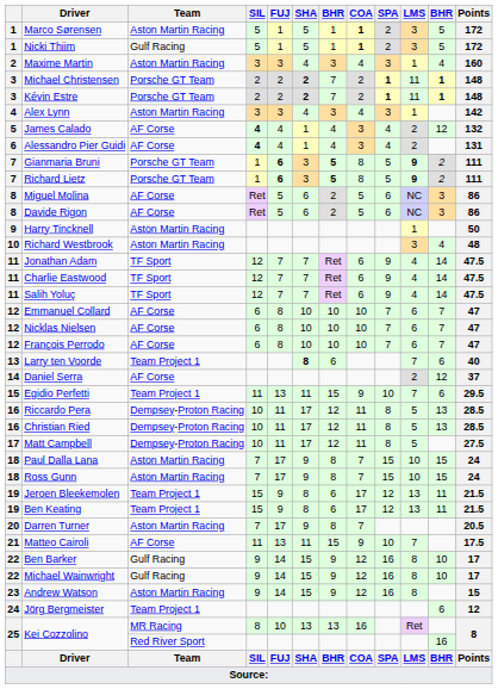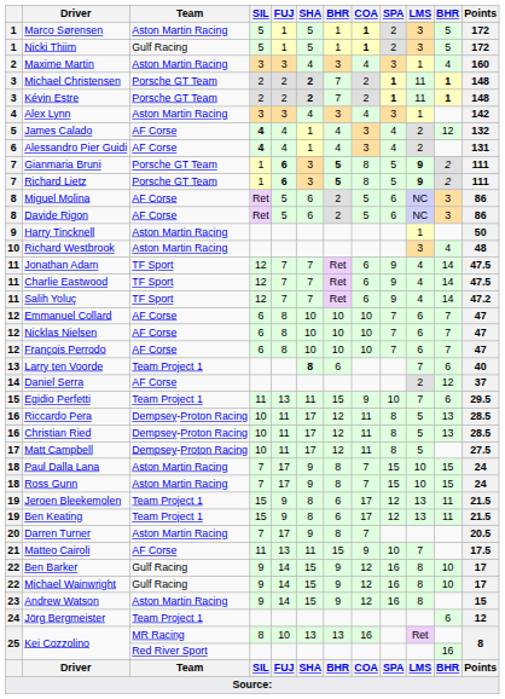 <table class="wikitable" style="font-size:90%; text-align:center;">
 <tr>
 <th></th>
 <th>Driver</th>
 <th>Team</th>
 <th><a href='#'>SIL</a><br></th>
 <th><a href='#'>FUJ</a><br></th>
 <th><a href='#'>SHA</a><br></th>
 <th><a href='#'>BHR</a><br></th>
 <th><a href='#'>COA</a><br></th>
 <th><a href='#'>SPA</a><br></th>
 <th><a href='#'>LMS</a><br></th>
 <th><a href='#'>BHR</a><br></th>
 <th>Points</th>
 </tr>
 <tr>
 <th>1</th>
 <td align=left> <a href='#'>Marco Sørensen</a></td>
 <td align=left> <a href='#'>Aston Martin Racing</a></td>
 <td style="background:#DFFFDF;">5</td>
 <td style="background:#FFFFBF;">1</td>
 <td style="background:#DFFFDF;">5</td>
 <td style="background:#FFFFBF;">1</td>
 <td style="background:#FFFFBF;"><strong>1</strong></td>
 <td style="background:#DFDFDF;">2</td>
 <td style="background:#FFDF9F;">3</td>
 <td style="background:#DFFFDF;">5</td>
 <th>172</th>
 </tr>
 <tr>
 <th>1</th>
 <td align=left> <a href='#'>Nicki Thiim</a></td>
 <td align=left> Gulf Racing</td>
 <td style="background:#DFFFDF;">5</td>
 <td style="background:#FFFFBF;">1</td>
 <td style="background:#DFFFDF;">5</td>
 <td style="background:#FFFFBF;">1</td>
 <td style="background:#FFFFBF;"><strong>1</strong></td>
 <td style="background:#DFDFDF;">2</td>
 <td style="background:#FFDF9F;">3</td>
 <td style="background:#DFFFDF;">5</td>
 <th>172</th>
 </tr>
 <tr>
 <th>2</th>
 <td align=left> <a href='#'>Maxime Martin</a></td>
 <td align=left> <a href='#'>Aston Martin Racing</a></td>
 <td style="background:#FFDF9F;">3</td>
 <td style="background:#FFDF9F;">3</td>
 <td style="background:#DFFFDF;">4</td>
 <td style="background:#FFDF9F;">3</td>
 <td style="background:#DFFFDF;">4</td>
 <td style="background:#FFDF9F;">3</td>
 <td style="background:#FFFFBF;">1</td>
 <td style="background:#DFFFDF;">4</td>
 <th>160</th>
 </tr>
 <tr>
 <th>3</th>
 <td align=left> <a href='#'>Michael Christensen</a></td>
 <td align=left> <a href='#'>Porsche GT Team</a></td>
 <td style="background:#DFDFDF;">2</td>
 <td style="background:#DFDFDF;">2</td>
 <td style="background:#DFDFDF;"><strong>2</strong></td>
 <td style="background:#DFFFDF;">7</td>
 <td style="background:#DFDFDF;">2</td>
 <td style="background:#FFFFBF;"><strong>1</strong></td>
 <td style="background:#DFFFDF;">11</td>
 <td style="background:#FFFFBF;"><strong>1</strong></td>
 <th>148</th>
 </tr>
 <tr>
 <th>3</th>
 <td align=left> <a href='#'>Kévin Estre</a></td>
 <td align=left> <a href='#'>Porsche GT Team</a></td>
 <td style="background:#DFDFDF;">2</td>
 <td style="background:#DFDFDF;">2</td>
 <td style="background:#DFDFDF;"><strong>2</strong></td>
 <td style="background:#DFFFDF;">7</td>
 <td style="background:#DFDFDF;">2</td>
 <td style="background:#FFFFBF;"><strong>1</strong></td>
 <td style="background:#DFFFDF;">11</td>
 <td style="background:#FFFFBF;"><strong>1</strong></td>
 <th>148</th>
 </tr>
 <tr>
 <th>4</th>
 <td align=left> <a href='#'>Alex Lynn</a></td>
 <td align=left> <a href='#'>Aston Martin Racing</a></td>
 <td style="background:#FFDF9F;">3</td>
 <td style="background:#FFDF9F;">3</td>
 <td style="background:#DFFFDF;">4</td>
 <td style="background:#FFDF9F;">3</td>
 <td style="background:#DFFFDF;">4</td>
 <td style="background:#FFDF9F;">3</td>
 <td style="background:#FFFFBF;">1</td>
 <td></td>
 <th>142</th>
 </tr>
 <tr>
 <th>5</th>
 <td align=left> <a href='#'>James Calado</a></td>
 <td align=left> <a href='#'>AF Corse</a></td>
 <td style="background:#DFFFDF;"><strong>4</strong></td>
 <td style="background:#DFFFDF;">4</td>
 <td style="background:#FFFFBF;">1</td>
 <td style="background:#DFFFDF;">4</td>
 <td style="background:#FFDF9F;">3</td>
 <td style="background:#DFFFDF;">4</td>
 <td style="background:#DFDFDF;">2</td>
 <td style="background:#DFFFDF;">12</td>
 <th>132</th>
 </tr>
 <tr>
 <th>6</th>
 <td align=left> <a href='#'>Alessandro Pier Guidi</a></td>
 <td align=left> <a href='#'>AF Corse</a></td>
 <td style="background:#DFFFDF;"><strong>4</strong></td>
 <td style="background:#DFFFDF;">4</td>
 <td style="background:#FFFFBF;">1</td>
 <td style="background:#DFFFDF;">4</td>
 <td style="background:#FFDF9F;">3</td>
 <td style="background:#DFFFDF;">4</td>
 <td style="background:#DFDFDF;">2</td>
 <td></td>
 <th>131</th>
 </tr>
 <tr>
 <th>7</th>
 <td align=left> <a href='#'>Gianmaria Bruni</a></td>
 <td align=left> <a href='#'>Porsche GT Team</a></td>
 <td style="background:#FFFFBF;">1</td>
 <td style="background:#DFFFDF;"><strong>6</strong></td>
 <td style="background:#FFDF9F;">3</td>
 <td style="background:#DFFFDF;"><strong>5</strong></td>
 <td style="background:#DFFFDF;">8</td>
 <td style="background:#DFFFDF;">5</td>
 <td style="background:#DFFFDF;"><strong>9</strong></td>
 <td style="background:#DFDFDF;"><em>2</em></td>
 <th>111</th>
 </tr>
 <tr>
 <th>7</th>
 <td align=left> <a href='#'>Richard Lietz</a></td>
 <td align=left> <a href='#'>Porsche GT Team</a></td>
 <td style="background:#FFFFBF;">1</td>
 <td style="background:#DFFFDF;"><strong>6</strong></td>
 <td style="background:#FFDF9F;">3</td>
 <td style="background:#DFFFDF;"><strong>5</strong></td>
 <td style="background:#DFFFDF;">8</td>
 <td style="background:#DFFFDF;">5</td>
 <td style="background:#DFFFDF;"><strong>9</strong></td>
 <td style="background:#DFDFDF;"><em>2</em></td>
 <th>111</th>
 </tr>
 <tr>
 <th>8</th>
 <td align=left> <a href='#'>Miguel Molina</a></td>
 <td align=left> <a href='#'>AF Corse</a></td>
 <td style="background:#EFCFFF;">Ret</td>
 <td style="background:#DFFFDF;">5</td>
 <td style="background:#DFFFDF;">6</td>
 <td style="background:#DFDFDF;">2</td>
 <td style="background:#DFFFDF;">5</td>
 <td style="background:#DFFFDF;">6</td>
 <td style="background:#CFCFFF;">NC</td>
 <td style="background:#FFDF9F;">3</td>
 <th>86</th>
 </tr>
 <tr>
 <th>8</th>
 <td align=left> <a href='#'>Davide Rigon</a></td>
 <td align=left> <a href='#'>AF Corse</a></td>
 <td style="background:#EFCFFF;">Ret</td>
 <td style="background:#DFFFDF;">5</td>
 <td style="background:#DFFFDF;">6</td>
 <td style="background:#DFDFDF;">2</td>
 <td style="background:#DFFFDF;">5</td>
 <td style="background:#DFFFDF;">6</td>
 <td style="background:#CFCFFF;">NC</td>
 <td style="background:#FFDF9F;">3</td>
 <th>86</th>
 </tr>
 <tr>
 <th>9</th>
 <td align=left> <a href='#'>Harry Tincknell</a></td>
 <td align=left> <a href='#'>Aston Martin Racing</a></td>
 <td></td>
 <td></td>
 <td></td>
 <td></td>
 <td></td>
 <td></td>
 <td style="background:#FFFFBF;">1</td>
 <td></td>
 <th>50</th>
 </tr>
 <tr>
 <th>10</th>
 <td align=left> <a href='#'>Richard Westbrook</a></td>
 <td align=left> <a href='#'>Aston Martin Racing</a></td>
 <td></td>
 <td></td>
 <td></td>
 <td></td>
 <td></td>
 <td></td>
 <td style="background:#FFDF9F;">3</td>
 <td style="background:#DFFFDF;">4</td>
 <th>48</th>
 </tr>
 <tr>
 <th>11</th>
 <td align=left> <a href='#'>Jonathan Adam</a></td>
 <td align=left> <a href='#'>TF Sport</a></td>
 <td style="background:#DFFFDF;">12</td>
 <td style="background:#DFFFDF;">7</td>
 <td style="background:#DFFFDF;">7</td>
 <td style="background:#EFCFFF;">Ret</td>
 <td style="background:#DFFFDF;">6</td>
 <td style="background:#DFFFDF;">9</td>
 <td style="background:#DFFFDF;">4</td>
 <td style="background:#DFFFDF;">14</td>
 <th>47.5</th>
 </tr>
 <tr>
 <th>11</th>
 <td align=left> <a href='#'>Charlie Eastwood</a></td>
 <td align=left> <a href='#'>TF Sport</a></td>
 <td style="background:#DFFFDF;">12</td>
 <td style="background:#DFFFDF;">7</td>
 <td style="background:#DFFFDF;">7</td>
 <td style="background:#EFCFFF;">Ret</td>
 <td style="background:#DFFFDF;">6</td>
 <td style="background:#DFFFDF;">9</td>
 <td style="background:#DFFFDF;">4</td>
 <td style="background:#DFFFDF;">14</td>
 <th>47.5</th>
 </tr>
 <tr>
 <th>11</th>
 <td align=left> <a href='#'>Salih Yoluç</a></td>
 <td align=left> <a href='#'>TF Sport</a></td>
 <td style="background:#DFFFDF;">12</td>
 <td style="background:#DFFFDF;">7</td>
 <td style="background:#DFFFDF;">7</td>
 <td style="background:#EFCFFF;">Ret</td>
 <td style="background:#DFFFDF;">6</td>
 <td style="background:#DFFFDF;">9</td>
 <td style="background:#DFFFDF;">4</td>
 <td style="background:#DFFFDF;">14</td>
-<th>47.5</th>
+<th>47.2</th>
 </tr>
 <tr>
 <th>12</th>
 <td align=left> <a href='#'>Emmanuel Collard</a></td>
 <td align=left> <a href='#'>AF Corse</a></td>
 <td style="background:#DFFFDF;">6</td>
 <td style="background:#DFFFDF;">8</td>
 <td style="background:#DFFFDF;">10</td>
 <td style="background:#DFFFDF;">10</td>
 <td style="background:#DFFFDF;">10</td>
 <td style="background:#DFFFDF;">7</td>
 <td style="background:#DFFFDF;">6</td>
 <td style="background:#DFFFDF;">7</td>
 <th>47</th>
 </tr>
 <tr>
 <th>12</th>
 <td align=left> <a href='#'>Nicklas Nielsen</a></td>
 <td align=left> <a href='#'>AF Corse</a></td>
 <td style="background:#DFFFDF;">6</td>
 <td style="background:#DFFFDF;">8</td>
 <td style="background:#DFFFDF;">10</td>
 <td style="background:#DFFFDF;">10</td>
 <td style="background:#DFFFDF;">10</td>
 <td style="background:#DFFFDF;">7</td>
 <td style="background:#DFFFDF;">6</td>
 <td style="background:#DFFFDF;">7</td>
 <th>47</th>
 </tr>
 <tr>
 <th>12</th>
 <td align=left> <a href='#'>François Perrodo</a></td>
 <td align=left> <a href='#'>AF Corse</a></td>
 <td style="background:#DFFFDF;">6</td>
 <td style="background:#DFFFDF;">8</td>
 <td style="background:#DFFFDF;">10</td>
 <td style="background:#DFFFDF;">10</td>
 <td style="background:#DFFFDF;">10</td>
 <td style="background:#DFFFDF;">7</td>
 <td style="background:#DFFFDF;">6</td>
 <td style="background:#DFFFDF;">7</td>
 <th>47</th>
 </tr>
 <tr>
 <th>13</th>
 <td align=left> <a href='#'>Larry ten Voorde</a></td>
 <td align=left> <a href='#'>Team Project 1</a></td>
 <td></td>
 <td></td>
 <td style="background:#DFFFDF;"><strong>8</strong></td>
 <td style="background:#DFFFDF;">6</td>
 <td></td>
 <td></td>
 <td style="background:#DFFFDF;">7</td>
 <td style="background:#DFFFDF;">6</td>
 <th>40</th>
 </tr>
 <tr>
 <th>14</th>
 <td align=left> <a href='#'>Daniel Serra</a></td>
 <td align=left> <a href='#'>AF Corse</a></td>
 <td></td>
 <td></td>
 <td></td>
 <td></td>
 <td></td>
 <td></td>
 <td style="background:#DFDFDF;">2</td>
 <td style="background:#DFFFDF;">12</td>
 <th>37</th>
 </tr>
 <tr>
 <th>15</th>
 <td align=left> <a href='#'>Egidio Perfetti</a></td>
 <td align=left> <a href='#'>Team Project 1</a></td>
 <td style="background:#DFFFDF;">11</td>
 <td style="background:#DFFFDF;">13</td>
 <td style="background:#DFFFDF;">11</td>
 <td style="background:#DFFFDF;">15</td>
 <td style="background:#DFFFDF;">9</td>
 <td style="background:#DFFFDF;">10</td>
 <td style="background:#DFFFDF;">7</td>
 <td style="background:#DFFFDF;">6</td>
 <th>29.5</th>
 </tr>
 <tr>
 <th>16</th>
 <td align=left> <a href='#'>Riccardo Pera</a></td>
 <td align=left> <a href='#'>Dempsey</a>-<a href='#'>Proton Racing</a></td>
 <td style="background:#DFFFDF;">10</td>
 <td style="background:#DFFFDF;">11</td>
 <td style="background:#DFFFDF;">17</td>
 <td style="background:#DFFFDF;">12</td>
 <td style="background:#DFFFDF;">11</td>
 <td style="background:#DFFFDF;">8</td>
 <td style="background:#DFFFDF;">5</td>
 <td style="background:#DFFFDF;">13</td>
 <th>28.5</th>
 </tr>
 <tr>
 <th>16</th>
 <td align=left> <a href='#'>Christian Ried</a></td>
 <td align=left> <a href='#'>Dempsey</a>-<a href='#'>Proton Racing</a></td>
 <td style="background:#DFFFDF;">10</td>
 <td style="background:#DFFFDF;">11</td>
 <td style="background:#DFFFDF;">17</td>
 <td style="background:#DFFFDF;">12</td>
 <td style="background:#DFFFDF;">11</td>
 <td style="background:#DFFFDF;">8</td>
 <td style="background:#DFFFDF;">5</td>
 <td style="background:#DFFFDF;">13</td>
 <th>28.5</th>
 </tr>
 <tr>
 <th>17</th>
 <td align=left> <a href='#'>Matt Campbell</a></td>
 <td align=left> <a href='#'>Dempsey</a>-<a href='#'>Proton Racing</a></td>
 <td style="background:#DFFFDF;">10</td>
 <td style="background:#DFFFDF;">11</td>
 <td style="background:#DFFFDF;">17</td>
 <td style="background:#DFFFDF;">12</td>
 <td style="background:#DFFFDF;">11</td>
 <td style="background:#DFFFDF;">8</td>
 <td style="background:#DFFFDF;">5</td>
 <td></td>
 <th>27.5</th>
 </tr>
 <tr>
 <th>18</th>
 <td align=left> <a href='#'>Paul Dalla Lana</a></td>
 <td align=left> <a href='#'>Aston Martin Racing</a></td>
 <td style="background:#DFFFDF;">7</td>
 <td style="background:#DFFFDF;">17</td>
 <td style="background:#DFFFDF;">9</td>
 <td style="background:#DFFFDF;">8</td>
 <td style="background:#DFFFDF;">7</td>
 <td style="background:#DFFFDF;">15</td>
 <td style="background:#DFFFDF;">10</td>
 <td style="background:#DFFFDF;">15</td>
 <th>24</th>
 </tr>
 <tr>
 <th>18</th>
 <td align=left> <a href='#'>Ross Gunn</a></td>
 <td align=left> <a href='#'>Aston Martin Racing</a></td>
 <td style="background:#DFFFDF;">7</td>
 <td style="background:#DFFFDF;">17</td>
 <td style="background:#DFFFDF;">9</td>
 <td style="background:#DFFFDF;">8</td>
 <td style="background:#DFFFDF;">7</td>
 <td style="background:#DFFFDF;">15</td>
 <td style="background:#DFFFDF;">10</td>
 <td style="background:#DFFFDF;">15</td>
 <th>24</th>
 </tr>
 <tr>
 <th>19</th>
 <td align=left> <a href='#'>Jeroen Bleekemolen</a></td>
 <td align=left> <a href='#'>Team Project 1</a></td>
 <td style="background:#DFFFDF;">15</td>
 <td style="background:#DFFFDF;">9</td>
 <td style="background:#DFFFDF;">8</td>
 <td style="background:#DFFFDF;">6</td>
 <td style="background:#DFFFDF;">17</td>
 <td style="background:#DFFFDF;">12</td>
 <td style="background:#DFFFDF;">13</td>
 <td style="background:#DFFFDF;">11</td>
 <th>21.5</th>
 </tr>
 <tr>
 <th>19</th>
 <td align=left> <a href='#'>Ben Keating</a></td>
 <td align=left> <a href='#'>Team Project 1</a></td>
 <td style="background:#DFFFDF;">15</td>
 <td style="background:#DFFFDF;">9</td>
 <td style="background:#DFFFDF;">8</td>
 <td style="background:#DFFFDF;">6</td>
 <td style="background:#DFFFDF;">17</td>
 <td style="background:#DFFFDF;">12</td>
 <td style="background:#DFFFDF;">13</td>
 <td style="background:#DFFFDF;">11</td>
 <th>21.5</th>
 </tr>
 <tr>
 <th>20</th>
 <td align=left> <a href='#'>Darren Turner</a></td>
 <td align=left> <a href='#'>Aston Martin Racing</a></td>
 <td style="background:#DFFFDF;">7</td>
 <td style="background:#DFFFDF;">17</td>
 <td style="background:#DFFFDF;">9</td>
 <td style="background:#DFFFDF;">8</td>
 <td style="background:#DFFFDF;">7</td>
 <td></td>
 <td></td>
 <td></td>
 <th>20.5</th>
 </tr>
 <tr>
 <th>21</th>
 <td align=left> <a href='#'>Matteo Cairoli</a></td>
 <td align=left> <a href='#'>AF Corse</a></td>
 <td style="background:#DFFFDF;">11</td>
 <td style="background:#DFFFDF;">13</td>
 <td style="background:#DFFFDF;">11</td>
 <td style="background:#DFFFDF;">15</td>
 <td style="background:#DFFFDF;">9</td>
 <td style="background:#DFFFDF;">10</td>
 <td style="background:#DFFFDF;">7</td>
 <td></td>
 <th>17.5</th>
 </tr>
 <tr>
 <th>22</th>
 <td align=left> <a href='#'>Ben Barker</a></td>
 <td align=left> Gulf Racing</td>
 <td style="background:#DFFFDF;">9</td>
 <td style="background:#DFFFDF;">14</td>
 <td style="background:#DFFFDF;">15</td>
 <td style="background:#DFFFDF;">9</td>
 <td style="background:#DFFFDF;">12</td>
 <td style="background:#DFFFDF;">16</td>
 <td style="background:#DFFFDF;">8</td>
 <td style="background:#DFFFDF;">10</td>
 <th>17</th>
 </tr>
 <tr>
 <th>22</th>
 <td align=left> <a href='#'>Michael Wainwright</a></td>
 <td align=left> Gulf Racing</td>
 <td style="background:#DFFFDF;">9</td>
 <td style="background:#DFFFDF;">14</td>
 <td style="background:#DFFFDF;">15</td>
 <td style="background:#DFFFDF;">9</td>
 <td style="background:#DFFFDF;">12</td>
 <td style="background:#DFFFDF;">16</td>
 <td style="background:#DFFFDF;">8</td>
 <td style="background:#DFFFDF;">10</td>
 <th>17</th>
 </tr>
 <tr>
 <th>23</th>
 <td align=left> <a href='#'>Andrew Watson</a></td>
 <td align=left> <a href='#'>Aston Martin Racing</a></td>
 <td style="background:#DFFFDF;">9</td>
 <td style="background:#DFFFDF;">14</td>
 <td style="background:#DFFFDF;">15</td>
 <td style="background:#DFFFDF;">9</td>
 <td style="background:#DFFFDF;">12</td>
 <td style="background:#DFFFDF;">16</td>
 <td style="background:#DFFFDF;">8</td>
 <td></td>
 <th>15</th>
 </tr>
 <tr>
 <th>24</th>
 <td align=left> <a href='#'>Jörg Bergmeister</a></td>
 <td align=left> <a href='#'>Team Project 1</a></td>
 <td></td>
 <td></td>
 <td></td>
 <td></td>
 <td></td>
 <td></td>
 <td></td>
 <td style="background:#DFFFDF;">6</td>
 <th>12</th>
 </tr>
 <tr>
 <th rowspan=2>25</th>
 <td rowspan=2 align=left> <a href='#'>Kei Cozzolino</a></td>
 <td align=left> <a href='#'>MR Racing</a></td>
 <td style="background:#DFFFDF;">8</td>
 <td style="background:#DFFFDF;">10</td>
 <td style="background:#DFFFDF;">13</td>
 <td style="background:#DFFFDF;">13</td>
 <td style="background:#DFFFDF;">16</td>
 <td></td>
 <td style="background:#EFCFFF;">Ret</td>
 <td></td>
 <th rowspan=2>8</th>
 </tr>
 <tr>
 <td align=left> <a href='#'>Red River Sport</a></td>
 <td></td>
 <td></td>
 <td></td>
 <td></td>
 <td></td>
 <td></td>
 <td></td>
 <td style="background:#DFFFDF;">16</td>
 </tr>
 <tr>
 <th></th>
 <th>Driver</th>
 <th>Team</th>
 <th><a href='#'>SIL</a><br></th>
 <th><a href='#'>FUJ</a><br></th>
 <th><a href='#'>SHA</a><br></th>
 <th><a href='#'>BHR</a><br></th>
 <th><a href='#'>COA</a><br></th>
 <th><a href='#'>SPA</a><br></th>
 <th><a href='#'>LMS</a><br></th>
 <th><a href='#'>BHR</a><br></th>
 <th>Points</th>
 </tr>
 <tr class="sortbottom">
 <td colspan="12" style="background-color:#EAECF0;text-align:center"><strong>Source:</strong></td>
 </tr>
 </table>
